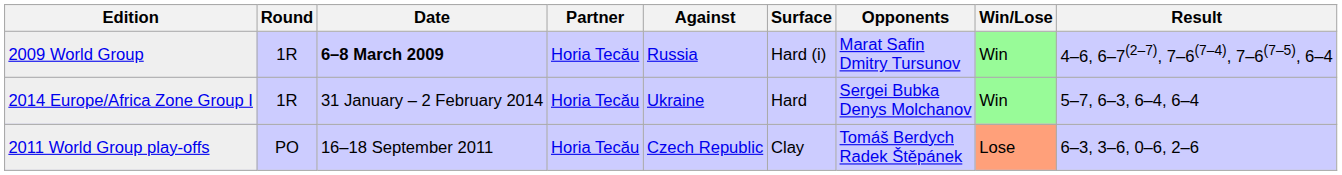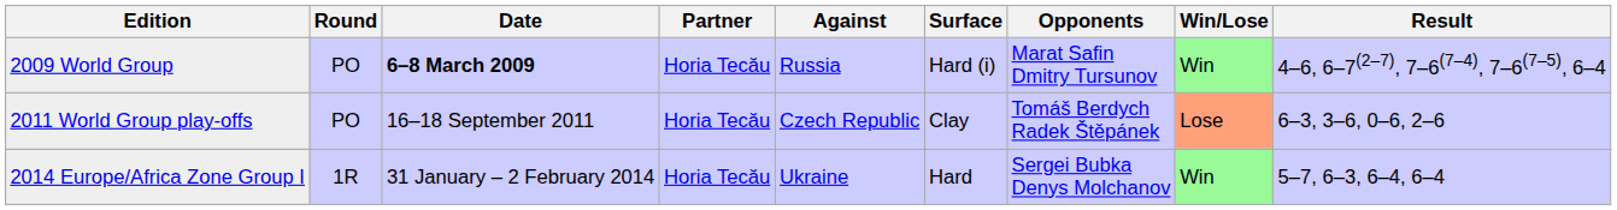 <table class=wikitable style=font-size:97%>
 <tr>
 <th>Edition</th>
 <th>Round</th>
 <th>Date</th>
 <th>Partner</th>
 <th>Against</th>
 <th>Surface</th>
 <th>Opponents</th>
 <th>Win/Lose</th>
 <th>Result</th>
 </tr>
 <tr bgcolor=CCCCFF>
 <td bgcolor=efefef><a href='#'>2009 World Group</a></td>
-<td style="text-align:center;">1R</td>
+<td style="text-align:center;">PO</td>
 <td><strong>6–8 March 2009</strong></td>
 <td> <a href='#'>Horia Tecău</a></td>
 <td> <a href='#'>Russia</a></td>
 <td>Hard (i)</td>
 <td> <a href='#'>Marat Safin</a><br> <a href='#'>Dmitry Tursunov</a></td>
 <td bgcolor=98FB98>Win</td>
 <td>4–6, 6–7<sup>(2–7)</sup>, 7–6<sup>(7–4)</sup>, 7–6<sup>(7–5)</sup>, 6–4</td>
+</tr>
+<tr bgcolor=CCCCFF>
+<td bgcolor=efefef><a href='#'>2011 World Group play-offs</a></td>
+<td style="text-align:center;">PO</td>
+<td>16–18 September 2011</td>
+<td> <a href='#'>Horia Tecău</a></td>
+<td> <a href='#'>Czech Republic</a></td>
+<td>Clay</td>
+<td> <a href='#'>Tomáš Berdych</a><br> <a href='#'>Radek Štěpánek</a></td>
+<td bgcolor=FFA07A>Lose</td>
+<td>6–3, 3–6, 0–6, 2–6</td>
 </tr>
 <tr bgcolor=CCCCFF>
 <td bgcolor=efefef><a href='#'>2014 Europe/Africa Zone Group I</a></td>
 <td style="text-align:center;">1R</td>
 <td>31 January – 2 February 2014</td>
 <td> <a href='#'>Horia Tecău</a></td>
 <td> <a href='#'>Ukraine</a></td>
 <td>Hard</td>
 <td> <a href='#'>Sergei Bubka</a><br> <a href='#'>Denys Molchanov</a></td>
 <td bgcolor=98FB98>Win</td>
 <td>5–7, 6–3, 6–4, 6–4</td>
 </tr>
-<tr bgcolor=CCCCFF>
-<td bgcolor=efefef><a href='#'>2011 World Group play-offs</a></td>
-<td style="text-align:center;">PO</td>
-<td>16–18 September 2011</td>
-<td> <a href='#'>Horia Tecău</a></td>
-<td> <a href='#'>Czech Republic</a></td>
-<td>Clay</td>
-<td> <a href='#'>Tomáš Berdych</a><br> <a href='#'>Radek Štěpánek</a></td>
-<td bgcolor=FFA07A>Lose</td>
-<td>6–3, 3–6, 0–6, 2–6</td>
-</tr>
 </table>
